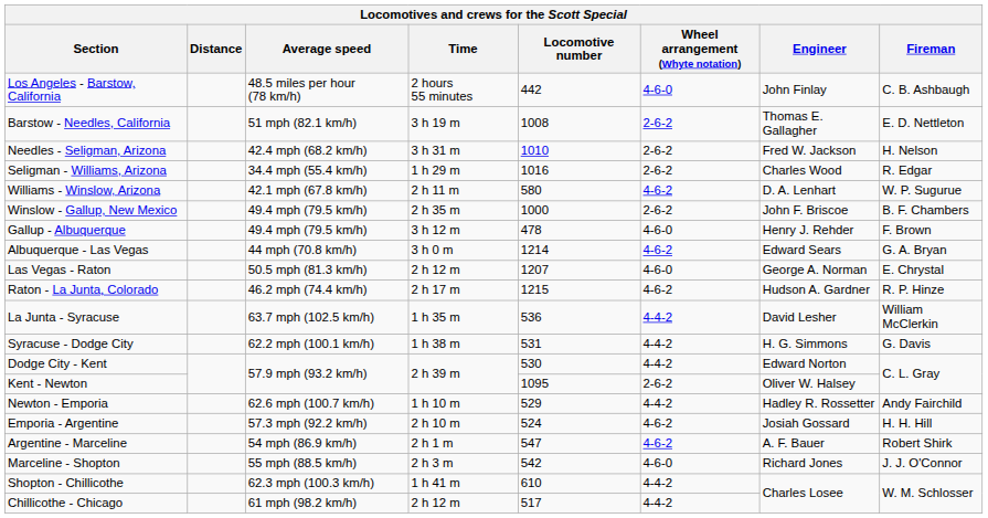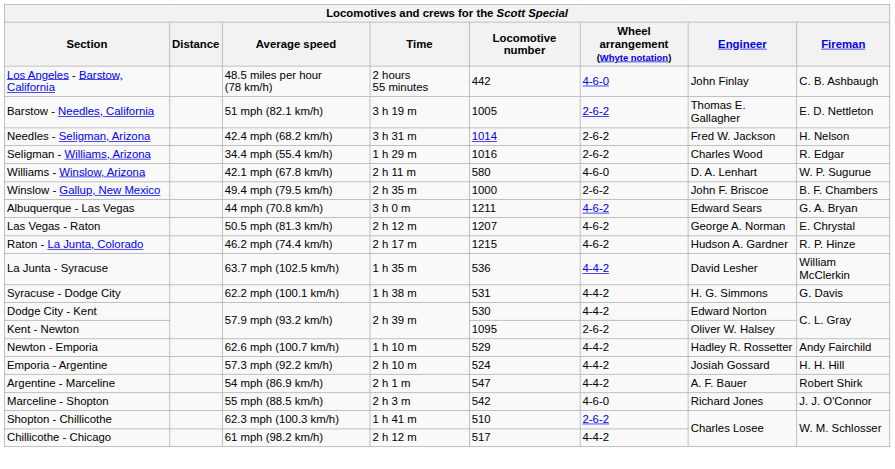 <table class="wikitable">
 <tr>
 <th colspan="8">Locomotives and crews for the <em>Scott Special</em></th>
 </tr>
 <tr>
 <th>Section</th>
 <th>Distance</th>
 <th>Average speed</th>
 <th>Time</th>
 <th>Locomotive number</th>
 <th>Wheel arrangement<br><small>(<a href='#'>Whyte notation</a>)</small></th>
 <th><a href='#'>Engineer</a></th>
 <th><a href='#'>Fireman</a></th>
 </tr>
 <tr>
 <td><a href='#'>Los Angeles</a> - <a href='#'>Barstow, California</a></td>
 <td></td>
 <td>48.5 miles per hour (78 km/h)</td>
 <td>2 hours 55 minutes</td>
 <td>442</td>
 <td><a href='#'>4-6-0</a></td>
 <td>John Finlay</td>
 <td>C. B. Ashbaugh</td>
 </tr>
 <tr>
 <td>Barstow - <a href='#'>Needles, California</a></td>
 <td></td>
 <td>51 mph (82.1 km/h)</td>
 <td>3 h 19 m</td>
-<td>1008</td>
+<td>1005</td>
 <td><a href='#'>2-6-2</a></td>
 <td>Thomas E. Gallagher</td>
 <td>E. D. Nettleton</td>
 </tr>
 <tr>
 <td>Needles - <a href='#'>Seligman, Arizona</a></td>
 <td></td>
 <td>42.4 mph (68.2 km/h)</td>
 <td>3 h 31 m</td>
-<td><a href='#'>1010</a></td>
+<td><a href='#'>1014</a></td>
 <td>2-6-2</td>
 <td>Fred W. Jackson</td>
 <td>H. Nelson</td>
 </tr>
 <tr>
 <td>Seligman - <a href='#'>Williams, Arizona</a></td>
 <td></td>
 <td>34.4 mph (55.4 km/h)</td>
 <td>1 h 29 m</td>
 <td>1016</td>
 <td>2-6-2</td>
 <td>Charles Wood</td>
 <td>R. Edgar</td>
 </tr>
 <tr>
 <td>Williams - <a href='#'>Winslow, Arizona</a></td>
 <td></td>
 <td>42.1 mph (67.8 km/h)</td>
 <td>2 h 11 m</td>
 <td>580</td>
-<td><a href='#'>4-6-2</a></td>
+<td>4-6-0</td>
 <td>D. A. Lenhart</td>
 <td>W. P. Sugurue</td>
 </tr>
 <tr>
 <td>Winslow - <a href='#'>Gallup, New Mexico</a></td>
 <td></td>
 <td>49.4 mph (79.5 km/h)</td>
 <td>2 h 35 m</td>
 <td>1000</td>
 <td>2-6-2</td>
 <td>John F. Briscoe</td>
 <td>B. F. Chambers</td>
 </tr>
 <tr>
-<td>Gallup - <a href='#'>Albuquerque</a></td>
-<td></td>
-<td>49.4 mph (79.5 km/h)</td>
-<td>3 h 12 m</td>
-<td>478</td>
-<td>4-6-0</td>
-<td>Henry J. Rehder</td>
-<td>F. Brown</td>
-</tr>
-<tr>
 <td>Albuquerque - Las Vegas</td>
 <td></td>
 <td>44 mph (70.8 km/h)</td>
 <td>3 h 0 m</td>
-<td>1214</td>
+<td>1211</td>
 <td><a href='#'>4-6-2</a></td>
 <td>Edward Sears</td>
 <td>G. A. Bryan</td>
 </tr>
 <tr>
 <td>Las Vegas - Raton</td>
 <td></td>
 <td>50.5 mph (81.3 km/h)</td>
 <td>2 h 12 m</td>
 <td>1207</td>
-<td>4-6-0</td>
+<td>4-6-2</td>
 <td>George A. Norman</td>
 <td>E. Chrystal</td>
 </tr>
 <tr>
 <td>Raton - <a href='#'>La Junta, Colorado</a></td>
 <td></td>
 <td>46.2 mph (74.4 km/h)</td>
 <td>2 h 17 m</td>
 <td>1215</td>
 <td>4-6-2</td>
 <td>Hudson A. Gardner</td>
 <td>R. P. Hinze</td>
 </tr>
 <tr>
 <td>La Junta - Syracuse</td>
 <td></td>
 <td>63.7 mph (102.5 km/h)</td>
 <td>1 h 35 m</td>
 <td>536</td>
 <td><a href='#'>4-4-2</a></td>
 <td>David Lesher</td>
 <td>William McClerkin</td>
 </tr>
 <tr>
 <td>Syracuse - Dodge City</td>
 <td></td>
 <td>62.2 mph (100.1 km/h)</td>
 <td>1 h 38 m</td>
 <td>531</td>
 <td>4-4-2</td>
 <td>H. G. Simmons</td>
 <td>G. Davis</td>
 </tr>
 <tr>
 <td>Dodge City - Kent</td>
 <td rowspan="2"></td>
 <td rowspan="2">57.9 mph (93.2 km/h)</td>
 <td rowspan="2">2 h 39 m</td>
 <td>530</td>
 <td>4-4-2</td>
 <td>Edward Norton</td>
 <td rowspan="2">C. L. Gray</td>
 </tr>
 <tr>
 <td>Kent - Newton</td>
 <td>1095</td>
 <td>2-6-2</td>
 <td>Oliver W. Halsey</td>
 </tr>
 <tr>
 <td>Newton - Emporia</td>
 <td></td>
 <td>62.6 mph (100.7 km/h)</td>
 <td>1 h 10 m</td>
 <td>529</td>
 <td>4-4-2</td>
 <td>Hadley R. Rossetter</td>
 <td>Andy Fairchild</td>
 </tr>
 <tr>
 <td>Emporia - Argentine</td>
 <td></td>
 <td>57.3 mph (92.2 km/h)</td>
 <td>2 h 10 m</td>
 <td>524</td>
-<td>4-6-2</td>
+<td>4-4-2</td>
 <td>Josiah Gossard</td>
 <td>H. H. Hill</td>
 </tr>
 <tr>
 <td>Argentine - Marceline</td>
 <td></td>
 <td>54 mph (86.9 km/h)</td>
 <td>2 h 1 m</td>
 <td>547</td>
-<td><a href='#'>4-6-2</a></td>
+<td>4-4-2</td>
 <td>A. F. Bauer</td>
 <td>Robert Shirk</td>
 </tr>
 <tr>
 <td>Marceline - Shopton</td>
 <td></td>
 <td>55 mph (88.5 km/h)</td>
 <td>2 h 3 m</td>
 <td>542</td>
 <td>4-6-0</td>
 <td>Richard Jones</td>
 <td>J. J. O'Connor</td>
 </tr>
 <tr>
 <td>Shopton - Chillicothe</td>
 <td></td>
 <td>62.3 mph (100.3 km/h)</td>
 <td>1 h 41 m</td>
-<td>610</td>
-<td>4-4-2</td>
+<td>510</td>
+<td><a href='#'>2-6-2</a></td>
 <td rowspan="2">Charles Losee</td>
 <td rowspan="2">W. M. Schlosser</td>
 </tr>
 <tr>
 <td>Chillicothe - Chicago</td>
 <td></td>
 <td>61 mph (98.2 km/h)</td>
 <td>2 h 12 m</td>
 <td>517</td>
 <td>4-4-2</td>
 </tr>
 </table>
